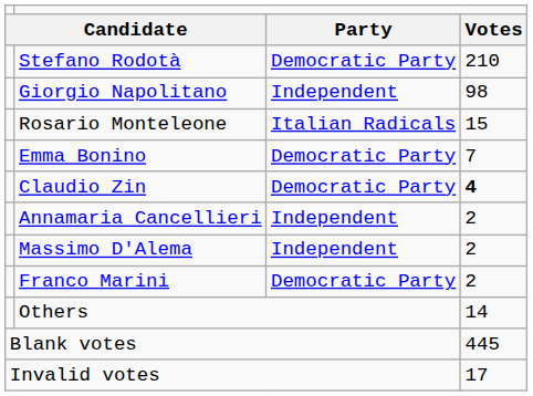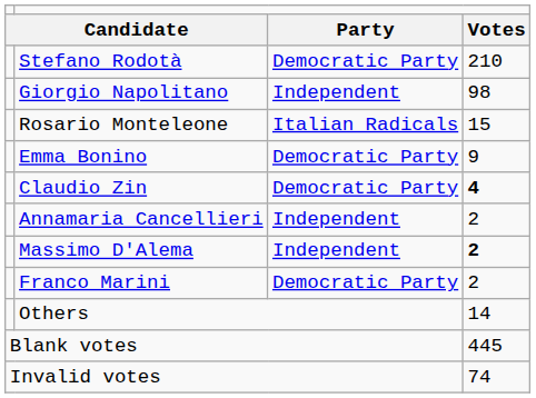 <table class="wikitable" style="font-size: align=left">
 <tr>
 <td></td>
 </tr>
 <tr>
 <th colspan=2>Candidate</th>
 <th>Party</th>
 <th>Votes</th>
 </tr>
 <tr>
 <td bgcolor=></td>
 <td><a href='#'>Stefano Rodotà</a></td>
 <td><a href='#'>Democratic Party</a></td>
 <td>210</td>
 </tr>
 <tr>
 <td bgcolor=></td>
 <td><a href='#'>Giorgio Napolitano</a></td>
 <td><a href='#'>Independent</a></td>
 <td>98</td>
 </tr>
 <tr>
 <td bgcolor=></td>
 <td>Rosario Monteleone</td>
 <td><a href='#'>Italian Radicals</a></td>
 <td>15</td>
 </tr>
 <tr>
 <td bgcolor=></td>
 <td><a href='#'>Emma Bonino</a></td>
 <td><a href='#'>Democratic Party</a></td>
-<td>7</td>
+<td>9</td>
 </tr>
 <tr>
 <td bgcolor=></td>
 <td><a href='#'>Claudio Zin</a></td>
 <td><a href='#'>Democratic Party</a></td>
 <td><strong>4</strong></td>
 </tr>
 <tr>
 <td bgcolor=></td>
 <td><a href='#'>Annamaria Cancellieri</a></td>
 <td><a href='#'>Independent</a></td>
 <td>2</td>
 </tr>
 <tr>
 <td bgcolor=></td>
 <td><a href='#'>Massimo D'Alema</a></td>
 <td><a href='#'>Independent</a></td>
-<td>2</td>
+<td><strong>2</strong></td>
 </tr>
 <tr>
 <td bgcolor=></td>
 <td><a href='#'>Franco Marini</a></td>
 <td><a href='#'>Democratic Party</a></td>
 <td>2</td>
 </tr>
 <tr>
 <td bgcolor=></td>
 <td colspan=2>Others</td>
 <td>14</td>
 </tr>
 <tr>
 <td colspan=3>Blank votes</td>
 <td>445</td>
 </tr>
 <tr>
 <td colspan=3>Invalid votes</td>
-<td>17</td>
+<td>74</td>
 </tr>
 </table>
